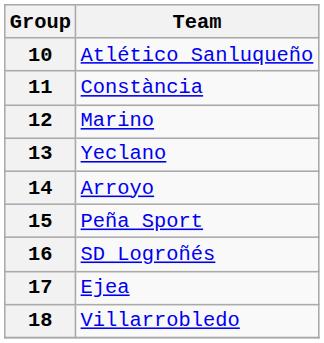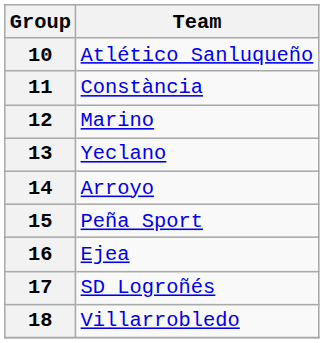 <table class="wikitable">
 <tr>
 <th>Group</th>
 <th>Team</th>
 </tr>
 <tr>
 <th>10</th>
 <td><a href='#'>Atlético Sanluqueño</a></td>
 </tr>
 <tr>
 <th>11</th>
 <td><a href='#'>Constància</a></td>
 </tr>
 <tr>
 <th>12</th>
 <td><a href='#'>Marino</a></td>
 </tr>
 <tr>
 <th>13</th>
 <td><a href='#'>Yeclano</a></td>
 </tr>
 <tr>
 <th>14</th>
 <td><a href='#'>Arroyo</a></td>
 </tr>
 <tr>
 <th>15</th>
 <td><a href='#'>Peña Sport</a></td>
 </tr>
 <tr>
 <th>16</th>
-<td><a href='#'>SD Logroñés</a></td>
+<td><a href='#'>Ejea</a></td>
 </tr>
 <tr>
 <th>17</th>
-<td><a href='#'>Ejea</a></td>
+<td><a href='#'>SD Logroñés</a></td>
 </tr>
 <tr>
 <th>18</th>
 <td><a href='#'>Villarrobledo</a></td>
 </tr>
 <tr>
 </tr>
 </table>
